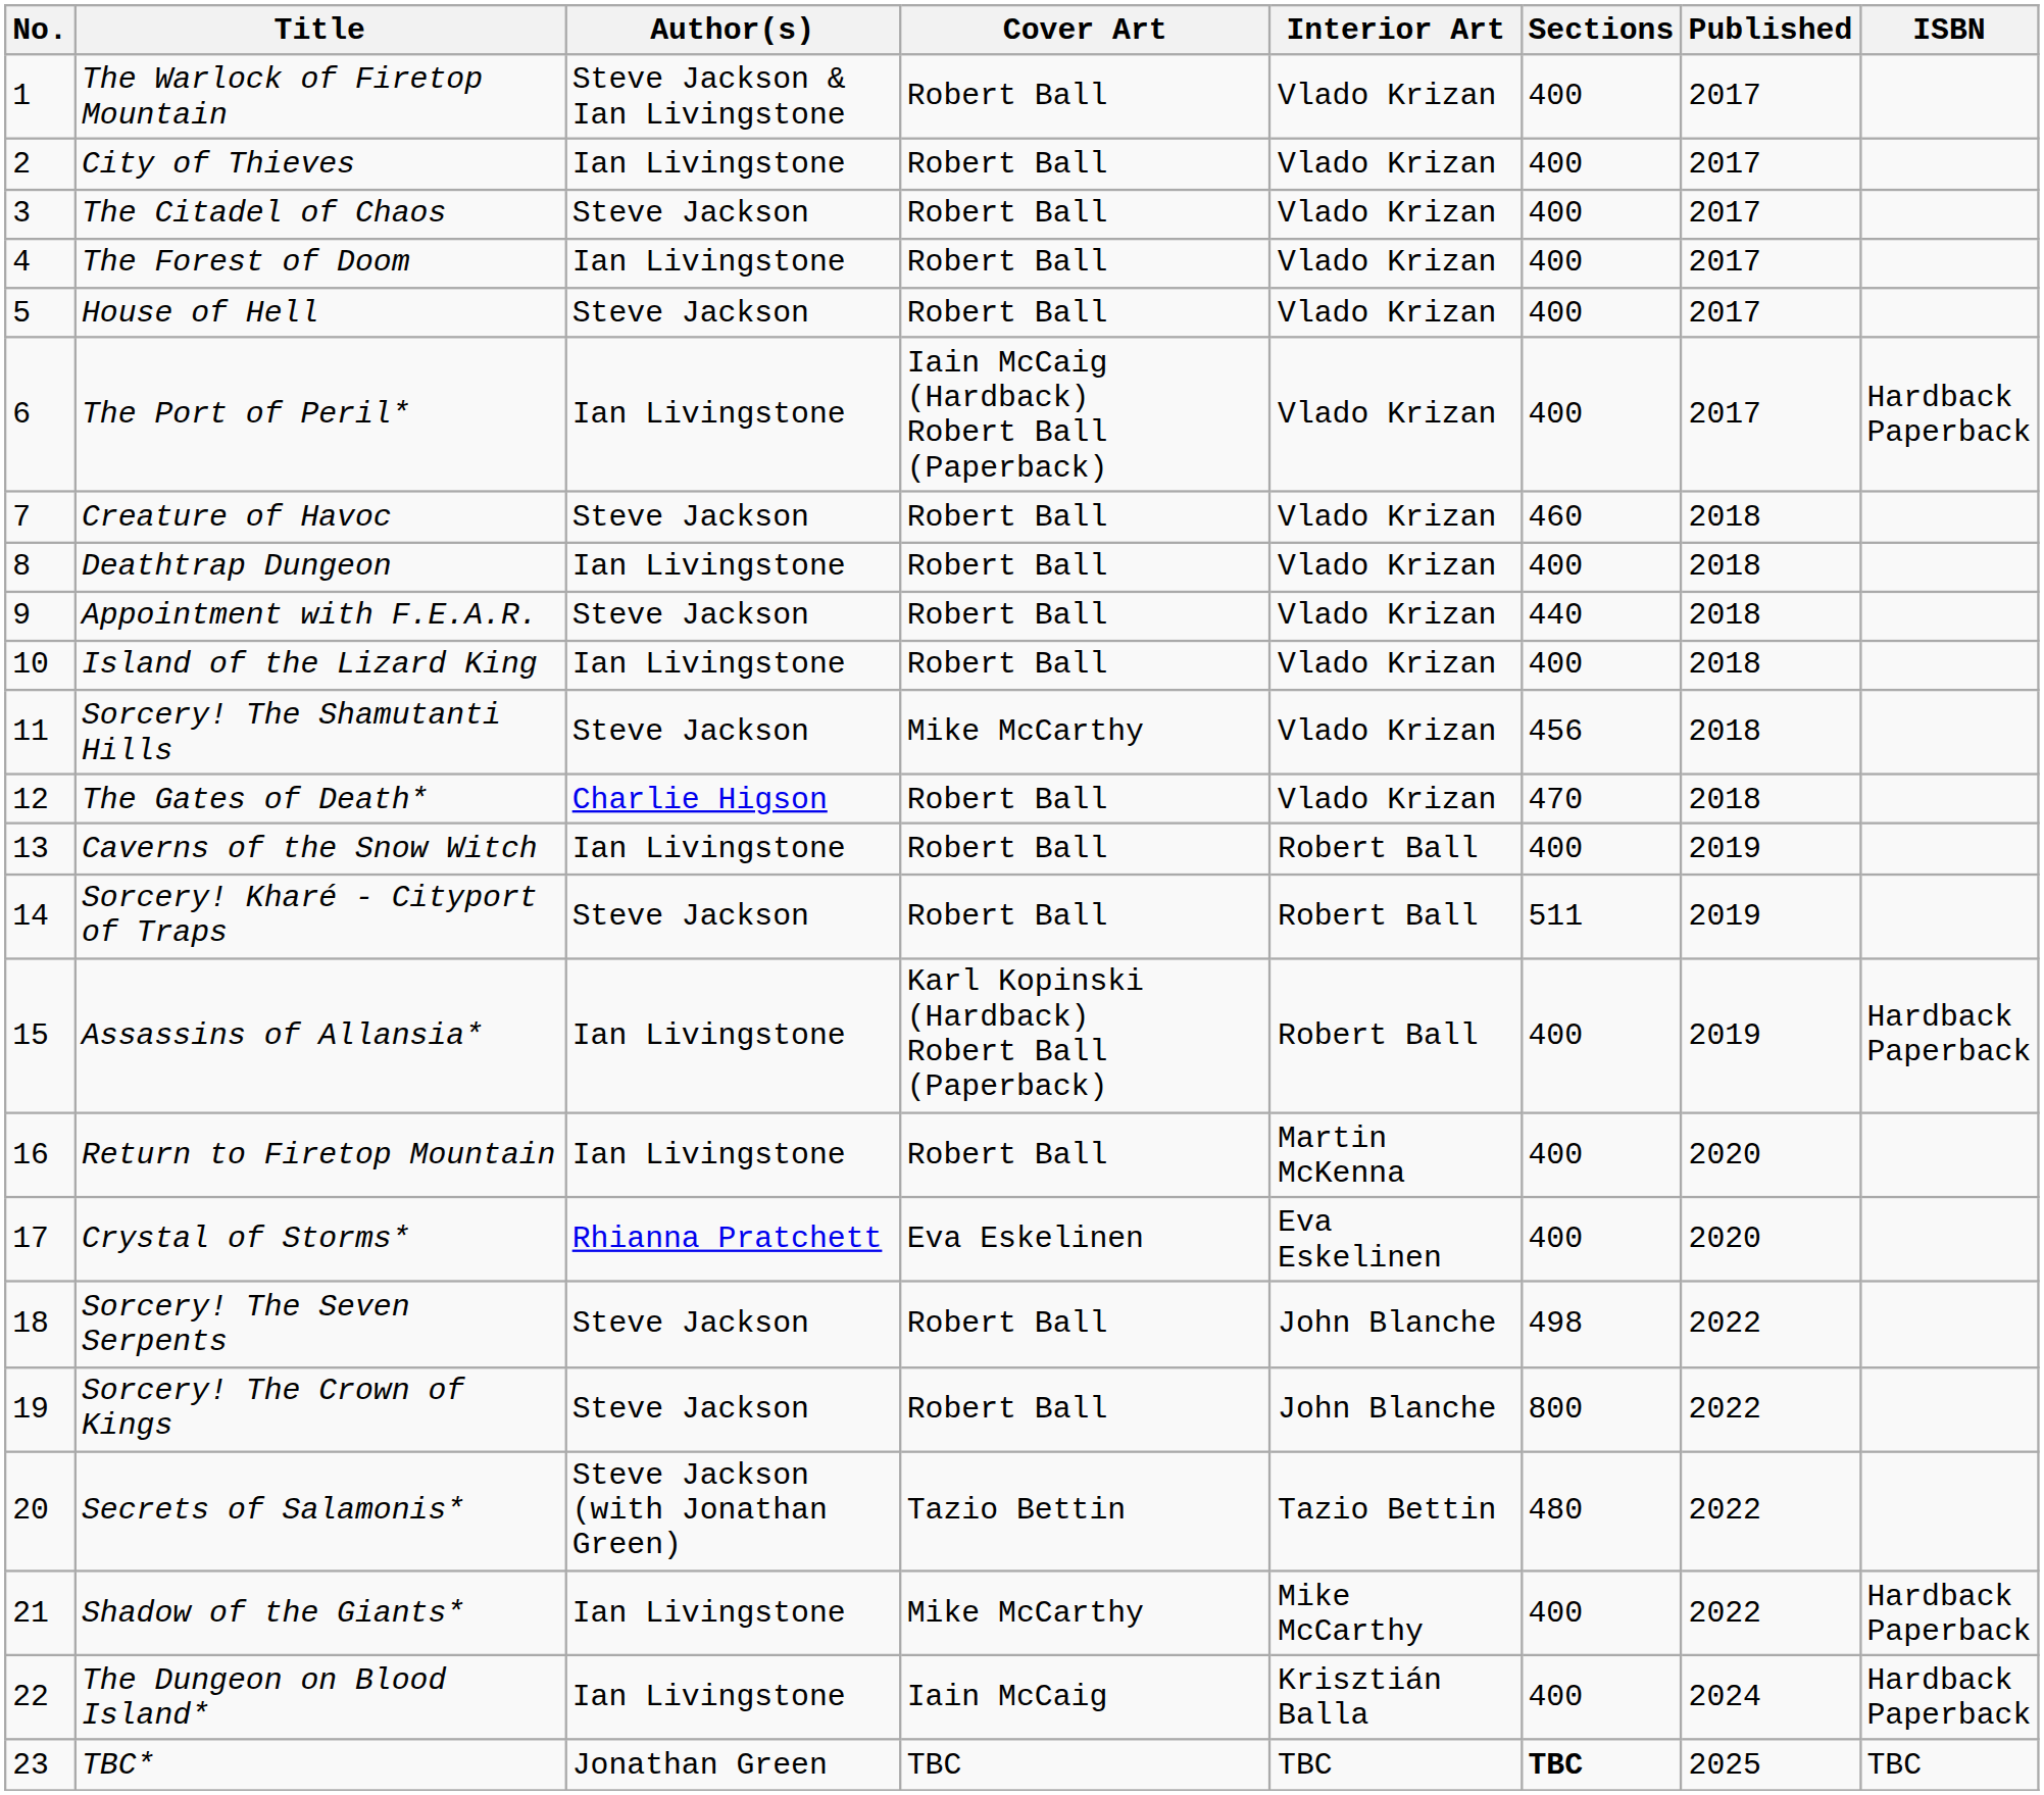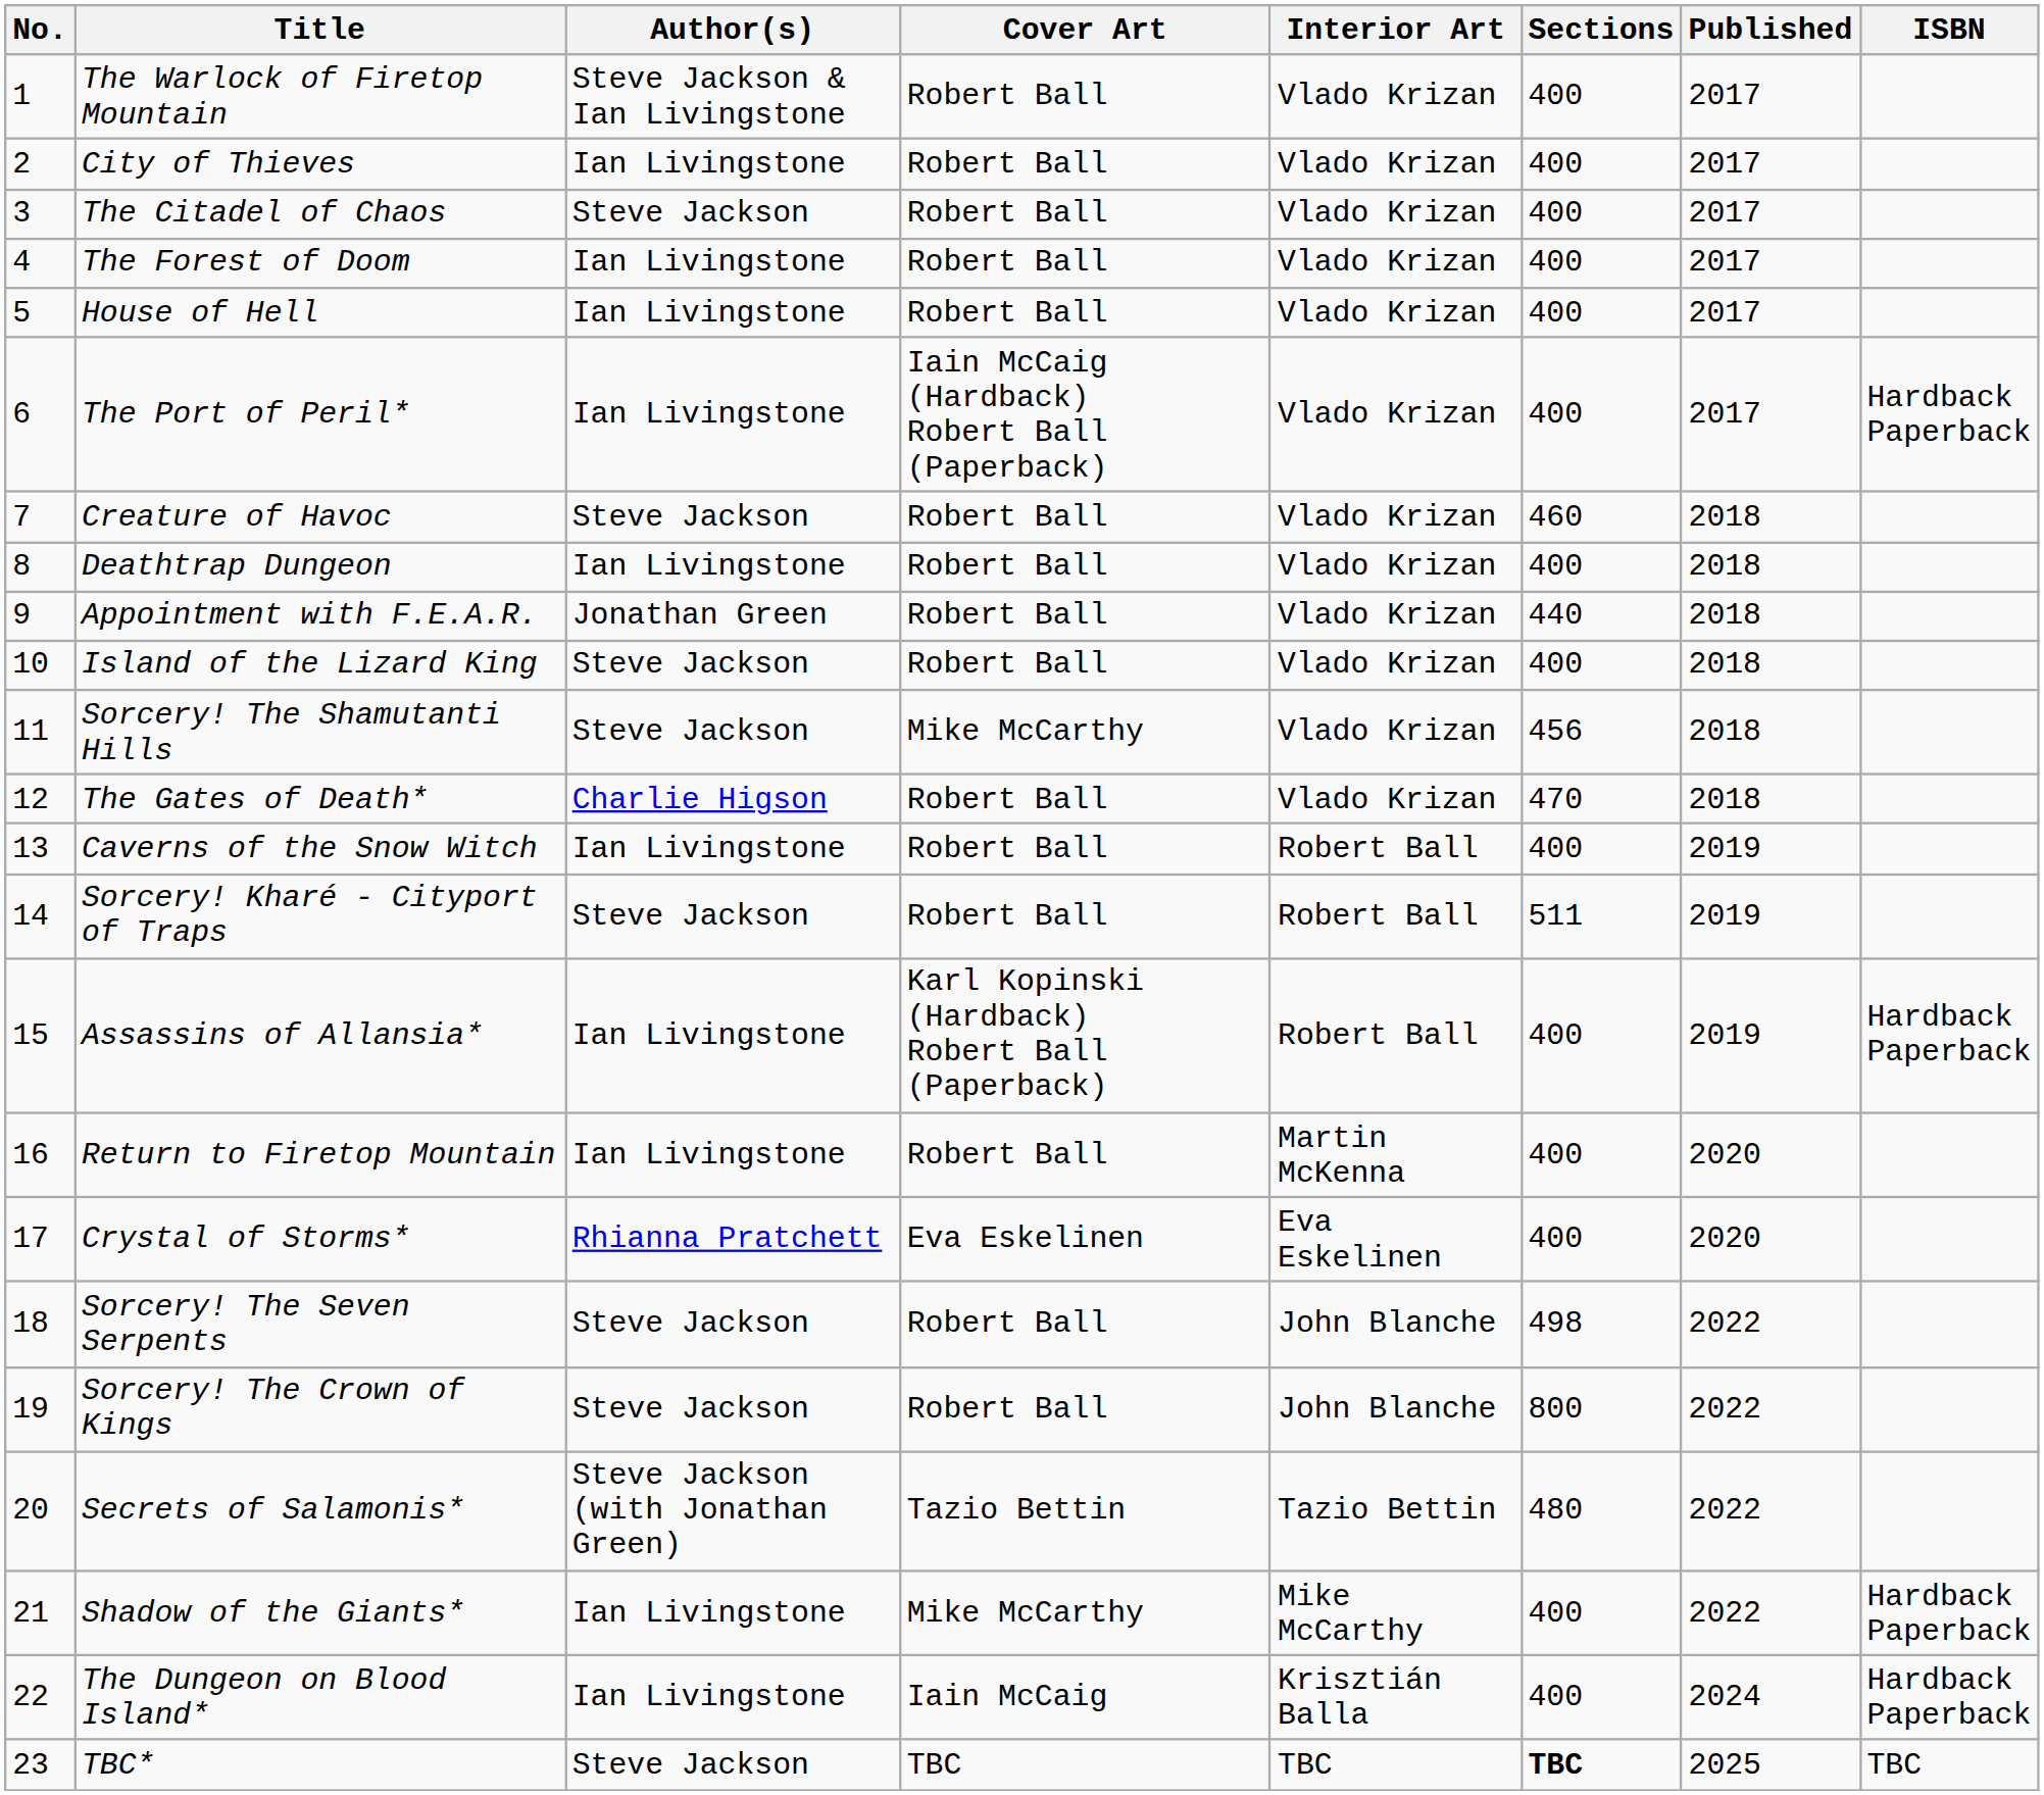 <table class="wikitable sortable">
 <tr>
 <th>No.</th>
 <th>Title</th>
 <th>Author(s)</th>
 <th>Cover Art</th>
 <th>Interior Art</th>
 <th>Sections</th>
 <th>Published</th>
 <th>ISBN</th>
 </tr>
 <tr>
 <td>1</td>
 <td><em>The Warlock of Firetop Mountain</em></td>
 <td>Steve Jackson & <br> Ian Livingstone</td>
 <td>Robert Ball</td>
 <td>Vlado Krizan</td>
 <td>400</td>
 <td>2017</td>
 <td></td>
 </tr>
 <tr>
 <td>2</td>
 <td><em>City of Thieves</em></td>
 <td>Ian Livingstone</td>
 <td>Robert Ball</td>
 <td>Vlado Krizan</td>
 <td>400</td>
 <td>2017</td>
 <td></td>
 </tr>
 <tr>
 <td>3</td>
 <td><em>The Citadel of Chaos</em></td>
 <td>Steve Jackson</td>
 <td>Robert Ball</td>
 <td>Vlado Krizan</td>
 <td>400</td>
 <td>2017</td>
 <td></td>
 </tr>
 <tr>
 <td>4</td>
 <td><em>The Forest of Doom</em></td>
 <td>Ian Livingstone</td>
 <td>Robert Ball</td>
 <td>Vlado Krizan</td>
 <td>400</td>
 <td>2017</td>
 <td></td>
 </tr>
 <tr>
 <td>5</td>
 <td><em>House of Hell</em></td>
-<td>Steve Jackson</td>
+<td>Ian Livingstone</td>
 <td>Robert Ball</td>
 <td>Vlado Krizan</td>
 <td>400</td>
 <td>2017</td>
 <td></td>
 </tr>
 <tr>
 <td>6</td>
 <td><em>The Port of Peril*</em></td>
 <td>Ian Livingstone</td>
 <td>Iain McCaig (Hardback) <br> Robert Ball (Paperback)</td>
 <td>Vlado Krizan</td>
 <td>400</td>
 <td>2017</td>
 <td> Hardback <br>  Paperback</td>
 </tr>
 <tr>
 <td>7</td>
 <td><em>Creature of Havoc</em></td>
 <td>Steve Jackson</td>
 <td>Robert Ball</td>
 <td>Vlado Krizan</td>
 <td>460</td>
 <td>2018</td>
 <td></td>
 </tr>
 <tr>
 <td>8</td>
 <td><em>Deathtrap Dungeon</em></td>
 <td>Ian Livingstone</td>
 <td>Robert Ball</td>
 <td>Vlado Krizan</td>
 <td>400</td>
 <td>2018</td>
 <td></td>
 </tr>
 <tr>
 <td>9</td>
 <td><em>Appointment with F.E.A.R.</em></td>
-<td>Steve Jackson</td>
+<td>Jonathan Green</td>
 <td>Robert Ball</td>
 <td>Vlado Krizan</td>
 <td>440</td>
 <td>2018</td>
 <td></td>
 </tr>
 <tr>
 <td>10</td>
 <td><em>Island of the Lizard King</em></td>
-<td>Ian Livingstone</td>
+<td>Steve Jackson</td>
 <td>Robert Ball</td>
 <td>Vlado Krizan</td>
 <td>400</td>
 <td>2018</td>
 <td></td>
 </tr>
 <tr>
 <td>11</td>
 <td><em>Sorcery! The Shamutanti Hills</em></td>
 <td>Steve Jackson</td>
 <td>Mike McCarthy</td>
 <td>Vlado Krizan</td>
 <td>456</td>
 <td>2018</td>
 <td></td>
 </tr>
 <tr>
 <td>12</td>
 <td><em>The Gates of Death*</em></td>
 <td><a href='#'>Charlie Higson</a></td>
 <td>Robert Ball</td>
 <td>Vlado Krizan</td>
 <td>470</td>
 <td>2018</td>
 <td></td>
 </tr>
 <tr>
 <td>13</td>
 <td><em>Caverns of the Snow Witch</em></td>
 <td>Ian Livingstone</td>
 <td>Robert Ball</td>
 <td>Robert Ball</td>
 <td>400</td>
 <td>2019</td>
 <td></td>
 </tr>
 <tr>
 <td>14</td>
 <td><em>Sorcery! Kharé - Cityport of Traps</em></td>
 <td>Steve Jackson</td>
 <td>Robert Ball</td>
 <td>Robert Ball</td>
 <td>511</td>
 <td>2019</td>
 <td></td>
 </tr>
 <tr>
 <td>15</td>
 <td><em>Assassins of Allansia*</em></td>
 <td>Ian Livingstone</td>
 <td>Karl Kopinski (Hardback) <br> Robert Ball (Paperback)</td>
 <td>Robert Ball</td>
 <td>400</td>
 <td>2019</td>
 <td> Hardback <br>  Paperback</td>
 </tr>
 <tr>
 <td>16</td>
 <td><em>Return to Firetop Mountain</em></td>
 <td>Ian Livingstone</td>
 <td>Robert Ball</td>
 <td>Martin McKenna</td>
 <td>400</td>
 <td>2020</td>
 <td></td>
 </tr>
 <tr>
 <td>17</td>
 <td><em>Crystal of Storms*</em></td>
 <td><a href='#'>Rhianna Pratchett</a></td>
 <td>Eva Eskelinen</td>
 <td>Eva Eskelinen</td>
 <td>400</td>
 <td>2020</td>
 <td></td>
 </tr>
 <tr>
 <td>18</td>
 <td><em>Sorcery! The Seven Serpents</em></td>
 <td>Steve Jackson</td>
 <td>Robert Ball</td>
 <td>John Blanche</td>
 <td>498</td>
 <td>2022</td>
 <td></td>
 </tr>
 <tr>
 <td>19</td>
 <td><em>Sorcery! The Crown of Kings</em></td>
 <td>Steve Jackson</td>
 <td>Robert Ball</td>
 <td>John Blanche</td>
 <td>800</td>
 <td>2022</td>
 <td></td>
 </tr>
 <tr>
 <td>20</td>
 <td><em>Secrets of Salamonis*</em></td>
 <td>Steve Jackson<br>(with Jonathan Green)</td>
 <td>Tazio Bettin</td>
 <td>Tazio Bettin</td>
 <td>480</td>
 <td>2022</td>
 <td></td>
 </tr>
 <tr>
 <td>21</td>
 <td><em>Shadow of the Giants*</em></td>
 <td>Ian Livingstone</td>
 <td>Mike McCarthy</td>
 <td>Mike McCarthy</td>
 <td>400</td>
 <td>2022</td>
 <td> Hardback <br>  Paperback</td>
 </tr>
 <tr>
 <td>22</td>
 <td><em>The Dungeon on Blood Island*</em> </td>
 <td>Ian Livingstone</td>
 <td>Iain McCaig</td>
 <td>Krisztián Balla</td>
 <td>400</td>
 <td>2024</td>
 <td> Hardback <br>  Paperback</td>
 </tr>
 <tr>
 <td>23</td>
 <td><em>TBC*</em></td>
-<td>Jonathan Green</td>
+<td>Steve Jackson</td>
 <td>TBC</td>
 <td>TBC</td>
 <td><strong>TBC</strong></td>
 <td>2025</td>
 <td>TBC</td>
 </tr>
 <tr>
 </tr>
 </table>
